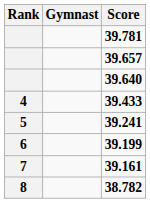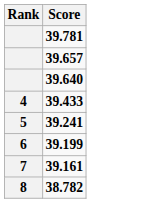 <table class="wikitable sortable">
 <tr>
 <th scope="col">Rank</th>
-<th scope="col">Gymnast</th>
 <th scope="col">Score</th>
 </tr>
 <tr>
 <th scope="row"></th>
-<td></td>
 <td><strong>39.781</strong></td>
 </tr>
 <tr>
 <th scope="row"></th>
-<td></td>
 <td><strong>39.657</strong></td>
 </tr>
 <tr>
 <th scope="row"></th>
-<td></td>
 <td><strong>39.640</strong></td>
 </tr>
 <tr>
 <th scope="row">4</th>
-<td></td>
 <td><strong>39.433</strong></td>
 </tr>
 <tr>
 <th scope="row">5</th>
-<td></td>
 <td><strong>39.241</strong></td>
 </tr>
 <tr>
 <th scope="row">6</th>
-<td></td>
 <td><strong>39.199</strong></td>
 </tr>
 <tr>
 <th scope="row">7</th>
-<td></td>
 <td><strong>39.161</strong></td>
 </tr>
 <tr>
 <th scope="row">8</th>
-<td></td>
 <td><strong>38.782</strong></td>
 </tr>
 </table>
